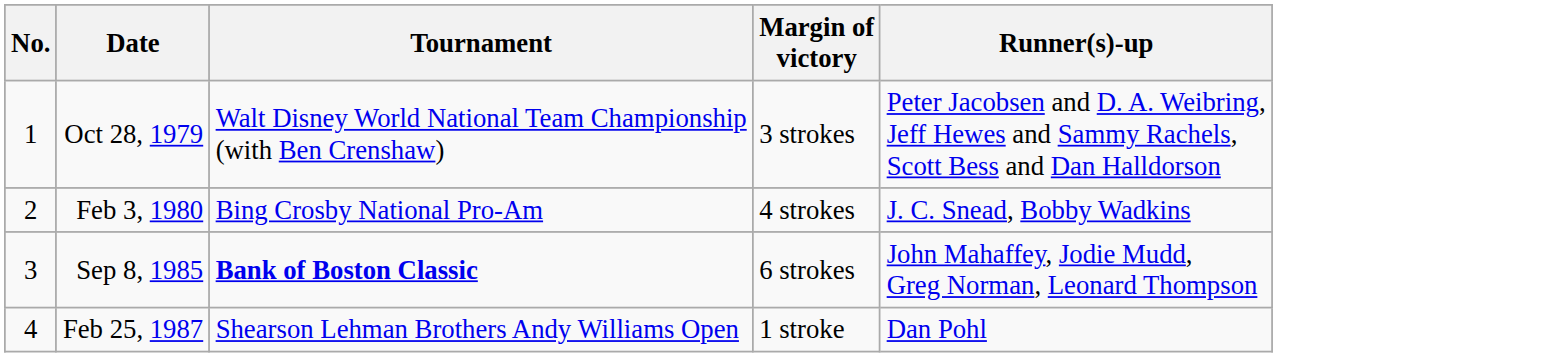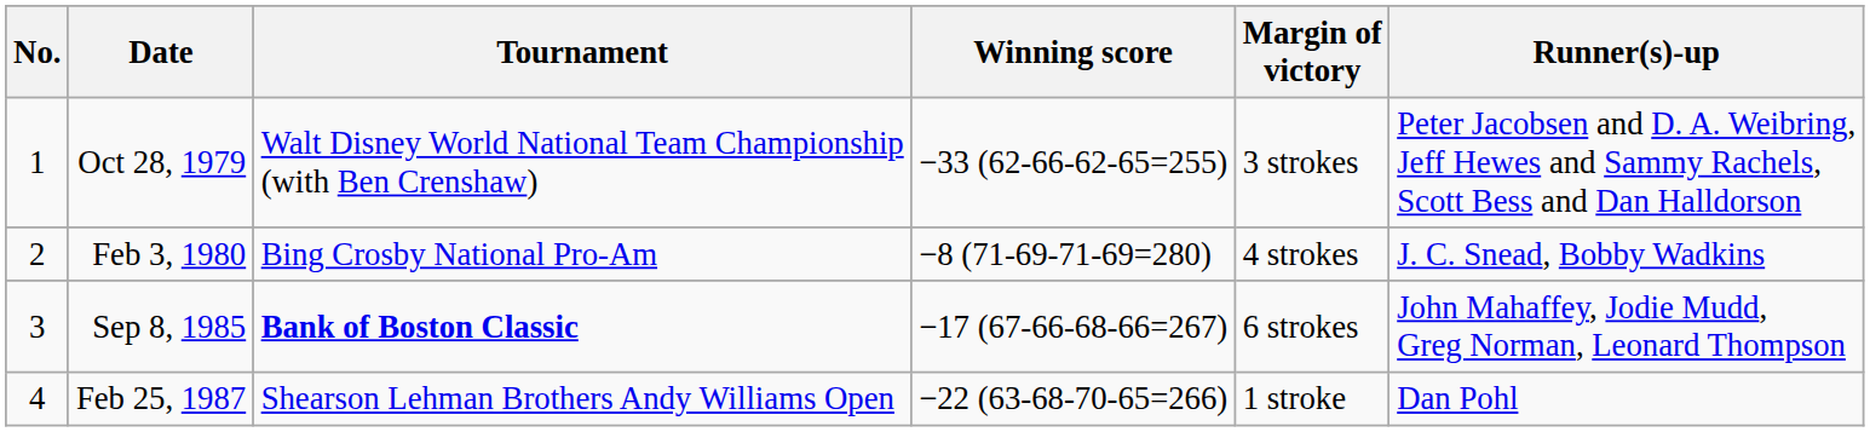 <table class="wikitable" style="font-size:95%;">
 <tr>
 <th>No.</th>
 <th>Date</th>
 <th>Tournament</th>
+<th>Winning score</th>
 <th>Margin of<br>victory</th>
 <th>Runner(s)-up</th>
 </tr>
 <tr>
 <td align=center>1</td>
 <td align=right>Oct 28, <a href='#'>1979</a></td>
 <td><a href='#'>Walt Disney World National Team Championship</a><br>(with  <a href='#'>Ben Crenshaw</a>)</td>
+<td>−33 (62-66-62-65=255)</td>
 <td>3 strokes</td>
 <td> <a href='#'>Peter Jacobsen</a> and  <a href='#'>D. A. Weibring</a>,<br> <a href='#'>Jeff Hewes</a> and  <a href='#'>Sammy Rachels</a>,<br> <a href='#'>Scott Bess</a> and  <a href='#'>Dan Halldorson</a></td>
 </tr>
 <tr>
 <td align=center>2</td>
 <td align=right>Feb 3, <a href='#'>1980</a></td>
 <td><a href='#'>Bing Crosby National Pro-Am</a></td>
+<td>−8 (71-69-71-69=280)</td>
 <td>4 strokes</td>
 <td> <a href='#'>J. C. Snead</a>,  <a href='#'>Bobby Wadkins</a></td>
 </tr>
 <tr>
 <td align=center>3</td>
 <td align=right>Sep 8, <a href='#'>1985</a></td>
 <td><strong><a href='#'>Bank of Boston Classic</a></strong></td>
+<td>−17 (67-66-68-66=267)</td>
 <td>6 strokes</td>
 <td> <a href='#'>John Mahaffey</a>,  <a href='#'>Jodie Mudd</a>,<br> <a href='#'>Greg Norman</a>,  <a href='#'>Leonard Thompson</a></td>
 </tr>
 <tr>
 <td align=center>4</td>
 <td align=right>Feb 25, <a href='#'>1987</a></td>
 <td><a href='#'>Shearson Lehman Brothers Andy Williams Open</a></td>
+<td>−22 (63-68-70-65=266)</td>
 <td>1 stroke</td>
 <td> <a href='#'>Dan Pohl</a></td>
 </tr>
 </table>
